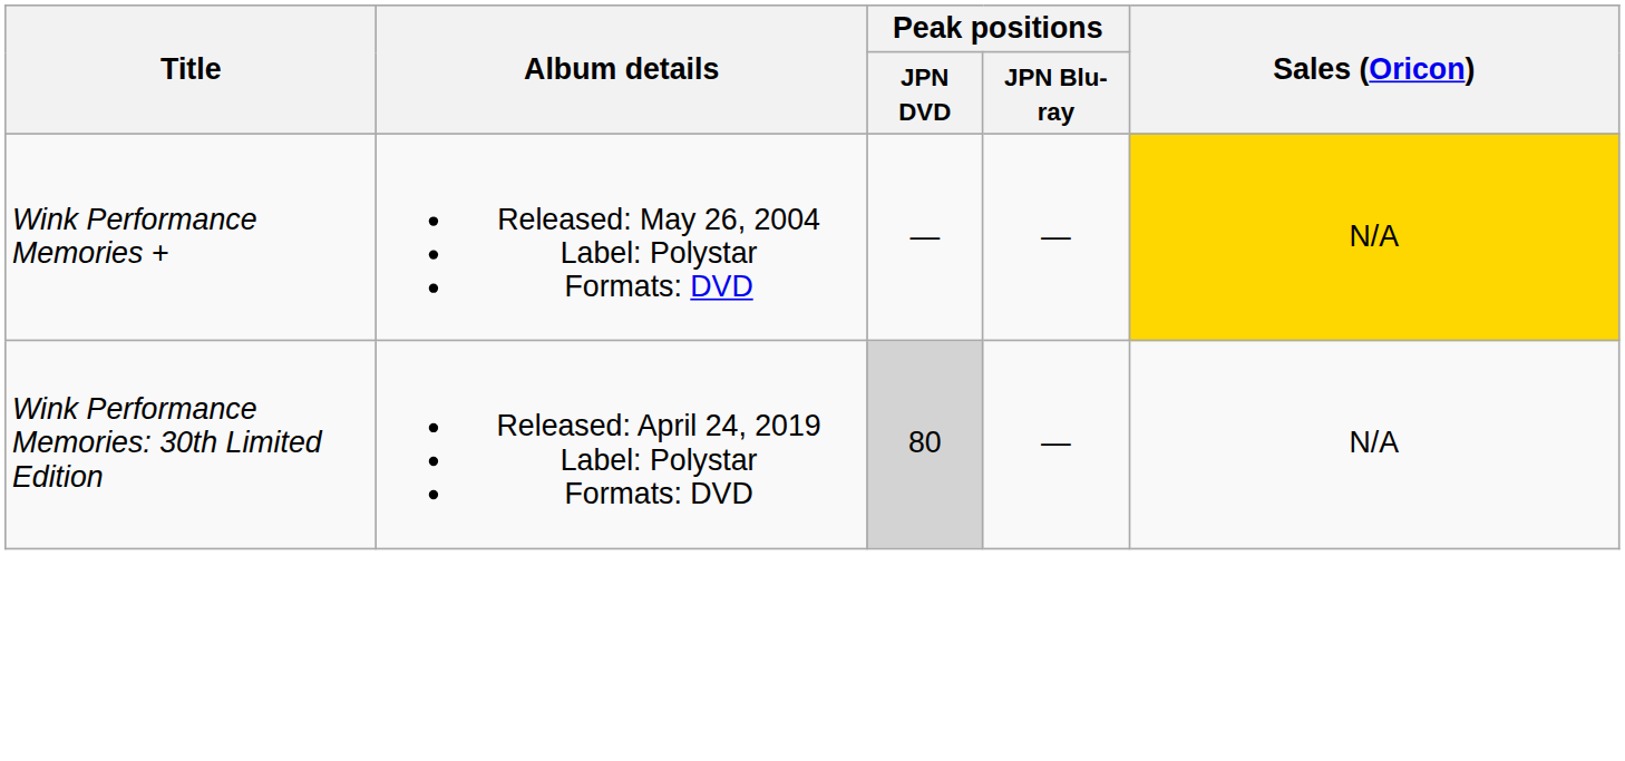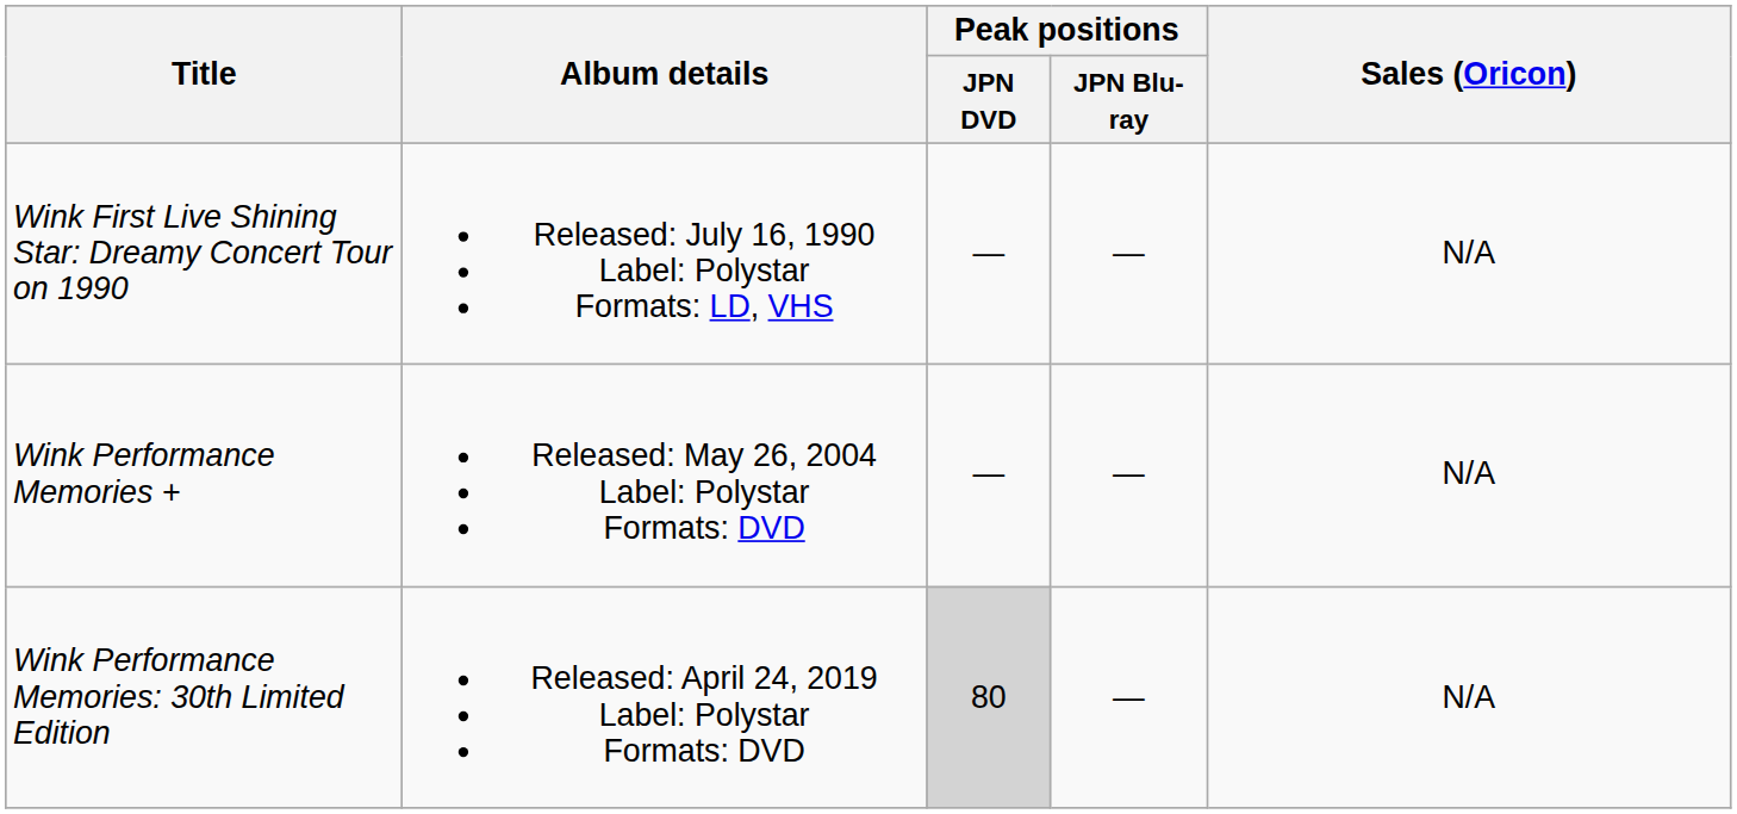 <table class="wikitable plainrowheaders" style="text-align:center;">
 <tr>
 <th style="width:12em;" rowspan="2">Title</th>
 <th style="width:16em;" rowspan="2">Album details</th>
 <th colspan="2">Peak positions</th>
 <th style="width:16em;" rowspan="2">Sales (<a href='#'>Oricon</a>)</th>
 </tr>
 <tr>
 <th><small>JPN DVD</small><br></th>
 <th><small>JPN Blu-ray</small><br></th>
 </tr>
 <tr>
+<td align="left"><em>Wink First Live Shining Star: Dreamy Concert Tour on 1990</em></td>
+<td><br><ul><li>Released: July 16, 1990</li><li>Label: Polystar</li><li>Formats: <a href='#'>LD</a>, <a href='#'>VHS</a></li></ul></td>
+<td>—</td>
+<td>—</td>
+<td>N/A</td>
+</tr>
+<tr>
 <td align="left"><em>Wink Performance Memories +</em></td>
 <td><br><ul><li>Released: May 26, 2004</li><li>Label: Polystar</li><li>Formats: <a href='#'>DVD</a></li></ul></td>
 <td>—</td>
 <td>—</td>
-<td style="background: gold;">N/A</td>
+<td>N/A</td>
 </tr>
 <tr>
 <td align="left"><em>Wink Performance Memories: 30th Limited Edition</em></td>
 <td><br><ul><li>Released: April 24, 2019</li><li>Label: Polystar</li><li>Formats: DVD</li></ul></td>
 <td style="background: lightgrey;">80</td>
 <td>—</td>
 <td>N/A</td>
 </tr>
 </table>
